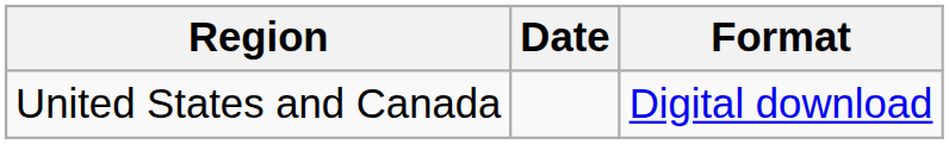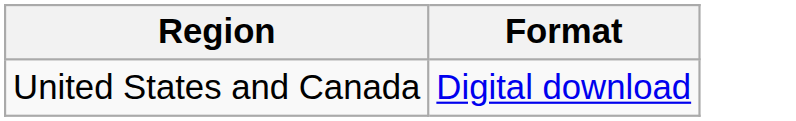 <table class="wikitable">
 <tr>
 <th>Region</th>
-<th>Date</th>
 <th>Format</th>
 </tr>
 <tr>
 <td>United States and Canada</td>
-<td></td>
 <td><a href='#'>Digital download</a></td>
 </tr>
 </table>
